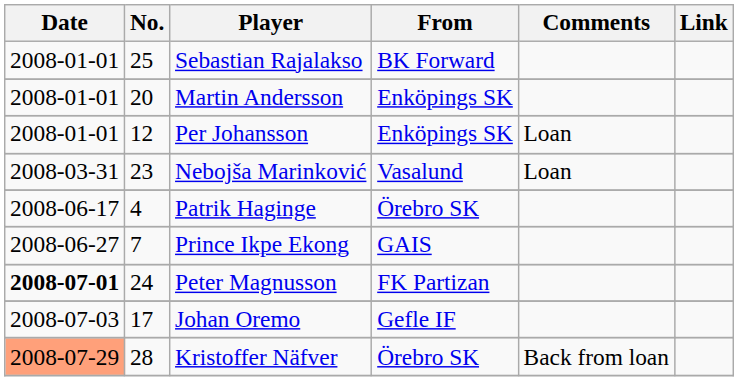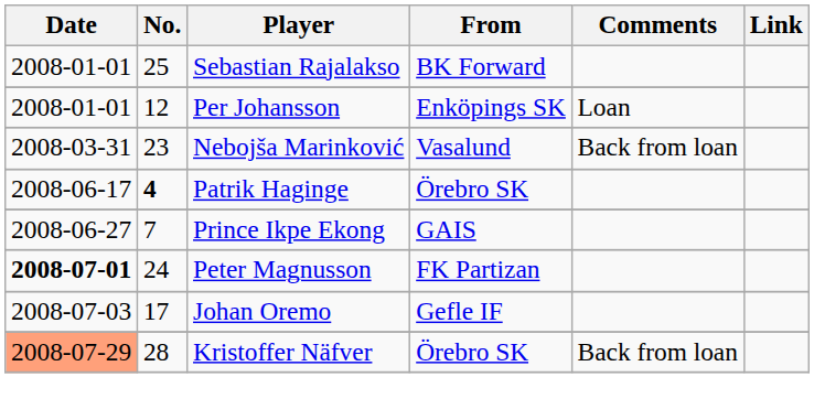 <table class="wikitable" style="text-align: left;">
 <tr>
 <th>Date</th>
 <th>No.</th>
 <th>Player</th>
 <th>From</th>
 <th>Comments</th>
 <th>Link</th>
 </tr>
 <tr>
 <td>2008-01-01</td>
 <td>25</td>
 <td> <a href='#'>Sebastian Rajalakso</a></td>
 <td> <a href='#'>BK Forward</a></td>
 <td></td>
 <td></td>
 </tr>
 <tr>
 </tr>
 <tr>
-<td>2008-01-01</td>
-<td>20</td>
-<td> <a href='#'>Martin Andersson</a></td>
-<td> <a href='#'>Enköpings SK</a></td>
-<td></td>
-<td></td>
-</tr>
-<tr>
 </tr>
 <tr>
 <td>2008-01-01</td>
 <td>12</td>
 <td> <a href='#'>Per Johansson</a></td>
 <td> <a href='#'>Enköpings SK</a></td>
 <td>Loan</td>
 <td></td>
 </tr>
 <tr>
 </tr>
 <tr>
 <td>2008-03-31</td>
 <td>23</td>
 <td> <a href='#'>Nebojša Marinković</a></td>
 <td> <a href='#'>Vasalund</a></td>
-<td>Loan</td>
+<td>Back from loan</td>
 <td></td>
 </tr>
 <tr>
 </tr>
 <tr>
 <td>2008-06-17</td>
-<td>4</td>
+<td><strong>4</strong></td>
 <td> <a href='#'>Patrik Haginge</a></td>
 <td> <a href='#'>Örebro SK</a></td>
 <td></td>
 <td></td>
 </tr>
 <tr>
 </tr>
 <tr>
 <td>2008-06-27</td>
 <td>7</td>
 <td> <a href='#'>Prince Ikpe Ekong</a></td>
 <td> <a href='#'>GAIS</a></td>
 <td></td>
 <td></td>
 </tr>
 <tr>
 </tr>
 <tr>
 <td><strong>2008-07-01</strong></td>
 <td>24</td>
 <td> <a href='#'>Peter Magnusson</a></td>
 <td> <a href='#'>FK Partizan</a></td>
 <td></td>
 <td></td>
 </tr>
 <tr>
 </tr>
 <tr>
 <td>2008-07-03</td>
 <td>17</td>
 <td> <a href='#'>Johan Oremo</a></td>
 <td> <a href='#'>Gefle IF</a></td>
 <td></td>
 <td></td>
 </tr>
 <tr>
 </tr>
 <tr>
 <td style="background: lightsalmon;">2008-07-29</td>
 <td>28</td>
 <td> <a href='#'>Kristoffer Näfver</a></td>
 <td> <a href='#'>Örebro SK</a></td>
 <td>Back from loan</td>
 <td></td>
 </tr>
 <tr>
 </tr>
 </table>
